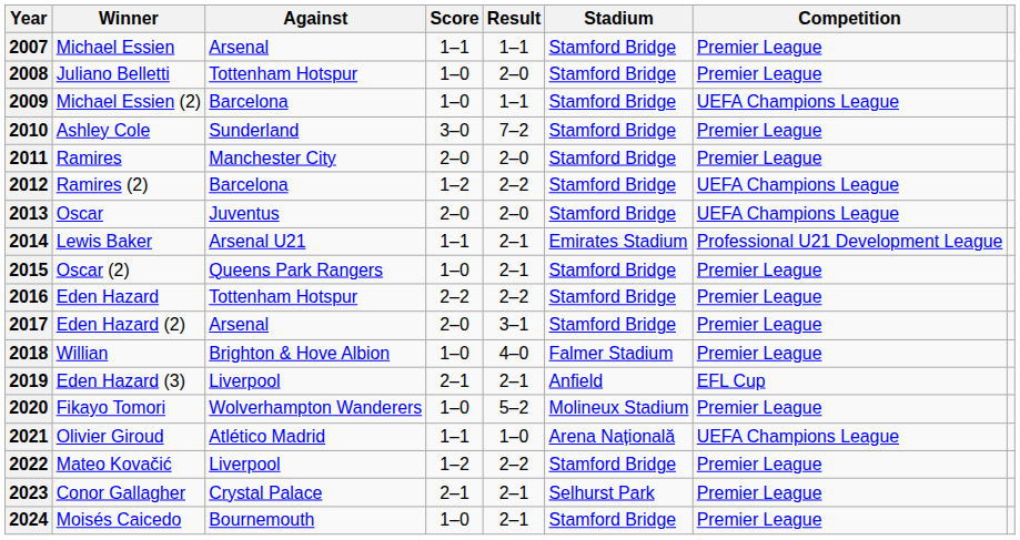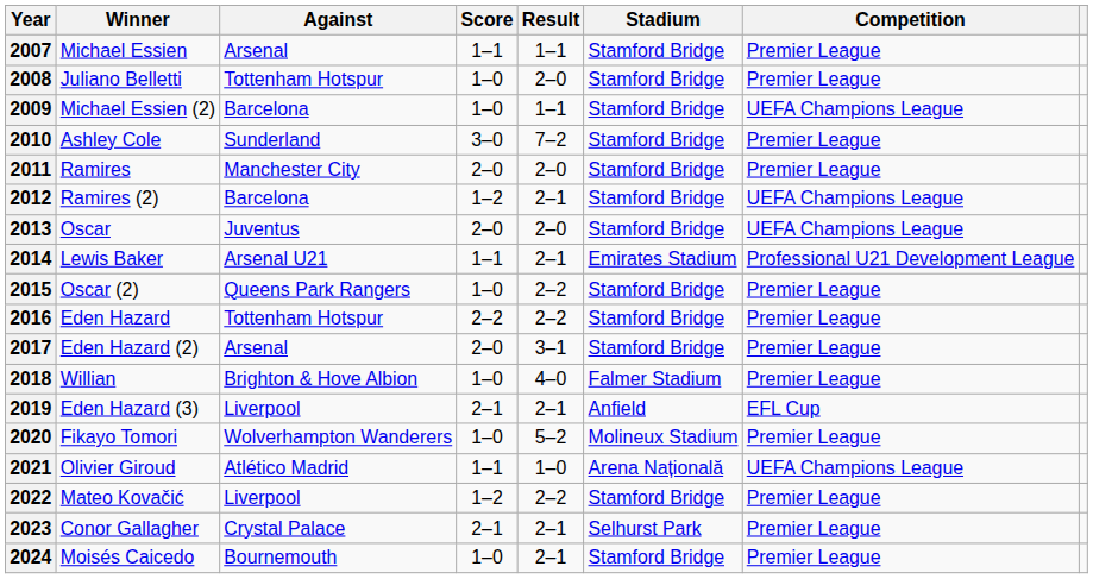 <table class="wikitable plainrowheaders">
 <tr>
 <th scope="col">Year</th>
 <th scope="col">Winner</th>
 <th scope="col">Against</th>
 <th scope="col">Score</th>
 <th scope="col">Result</th>
 <th scope="col">Stadium</th>
 <th scope="col">Competition</th>
 <th scope="col" class="unsortable"></th>
 </tr>
 <tr>
 <th scope="row">2007</th>
 <td> <a href='#'>Michael Essien</a></td>
 <td> <a href='#'>Arsenal</a></td>
 <td style="text-align:center;">1–1</td>
 <td style="text-align:center;">1–1</td>
 <td><a href='#'>Stamford Bridge</a></td>
 <td><a href='#'>Premier League</a></td>
 <td style="text-align:center;"></td>
 </tr>
 <tr>
 <th scope="row">2008</th>
 <td> <a href='#'>Juliano Belletti</a></td>
 <td> <a href='#'>Tottenham Hotspur</a></td>
 <td style="text-align:center;">1–0</td>
 <td style="text-align:center;">2–0</td>
 <td><a href='#'>Stamford Bridge</a></td>
 <td><a href='#'>Premier League</a></td>
 <td style="text-align:center;"></td>
 </tr>
 <tr>
 <th scope="row">2009</th>
 <td> <a href='#'>Michael Essien</a> (2)</td>
 <td> <a href='#'>Barcelona</a></td>
 <td style="text-align:center;">1–0</td>
 <td style="text-align:center;">1–1</td>
 <td><a href='#'>Stamford Bridge</a></td>
 <td><a href='#'>UEFA Champions League</a></td>
 <td style="text-align:center;"></td>
 </tr>
 <tr>
 <th scope="row">2010</th>
 <td> <a href='#'>Ashley Cole</a></td>
 <td> <a href='#'>Sunderland</a></td>
 <td style="text-align:center;">3–0</td>
 <td style="text-align:center;">7–2</td>
 <td><a href='#'>Stamford Bridge</a></td>
 <td><a href='#'>Premier League</a></td>
 <td style="text-align:center;"></td>
 </tr>
 <tr>
 <th scope="row">2011</th>
 <td> <a href='#'>Ramires</a></td>
 <td> <a href='#'>Manchester City</a></td>
 <td style="text-align:center;">2–0</td>
 <td style="text-align:center;">2–0</td>
 <td><a href='#'>Stamford Bridge</a></td>
 <td><a href='#'>Premier League</a></td>
 <td style="text-align:center;"></td>
 </tr>
 <tr>
 <th scope="row">2012</th>
 <td> <a href='#'>Ramires</a> (2)</td>
 <td> <a href='#'>Barcelona</a></td>
 <td style="text-align:center;">1–2</td>
-<td style="text-align:center;">2–2</td>
+<td style="text-align:center;">2–1</td>
 <td><a href='#'>Stamford Bridge</a></td>
 <td><a href='#'>UEFA Champions League</a></td>
 <td style="text-align:center;"></td>
 </tr>
 <tr>
 <th scope="row">2013</th>
 <td> <a href='#'>Oscar</a></td>
 <td> <a href='#'>Juventus</a></td>
 <td style="text-align:center;">2–0</td>
 <td style="text-align:center;">2–0</td>
 <td><a href='#'>Stamford Bridge</a></td>
 <td><a href='#'>UEFA Champions League</a></td>
 <td style="text-align:center;"></td>
 </tr>
 <tr>
 <th scope="row">2014</th>
 <td> <a href='#'>Lewis Baker</a></td>
 <td> <a href='#'>Arsenal U21</a></td>
 <td style="text-align:center;">1–1</td>
 <td style="text-align:center;">2–1</td>
 <td><a href='#'>Emirates Stadium</a></td>
 <td><a href='#'>Professional U21 Development League</a></td>
 <td style="text-align:center;"></td>
 </tr>
 <tr>
 <th scope="row">2015</th>
 <td> <a href='#'>Oscar</a> (2)</td>
 <td> <a href='#'>Queens Park Rangers</a></td>
 <td style="text-align:center;">1–0</td>
-<td style="text-align:center;">2–1</td>
+<td style="text-align:center;">2–2</td>
 <td><a href='#'>Stamford Bridge</a></td>
 <td><a href='#'>Premier League</a></td>
 <td style="text-align:center;"></td>
 </tr>
 <tr>
 <th scope="row">2016</th>
 <td> <a href='#'>Eden Hazard</a></td>
 <td> <a href='#'>Tottenham Hotspur</a></td>
 <td style="text-align:center;">2–2</td>
 <td style="text-align:center;">2–2</td>
 <td><a href='#'>Stamford Bridge</a></td>
 <td><a href='#'>Premier League</a></td>
 <td style="text-align:center;"></td>
 </tr>
 <tr>
 <th scope="row">2017</th>
 <td> <a href='#'>Eden Hazard</a> (2)</td>
 <td> <a href='#'>Arsenal</a></td>
 <td style="text-align:center;">2–0</td>
 <td style="text-align:center;">3–1</td>
 <td><a href='#'>Stamford Bridge</a></td>
 <td><a href='#'>Premier League</a></td>
 <td style="text-align:center;"></td>
 </tr>
 <tr>
 <th scope="row">2018</th>
 <td> <a href='#'>Willian</a></td>
 <td> <a href='#'>Brighton & Hove Albion</a></td>
 <td style="text-align:center;">1–0</td>
 <td style="text-align:center;">4–0</td>
 <td><a href='#'>Falmer Stadium</a></td>
 <td><a href='#'>Premier League</a></td>
 <td style="text-align:center;"></td>
 </tr>
 <tr>
 <th scope="row">2019</th>
 <td> <a href='#'>Eden Hazard</a> (3)</td>
 <td> <a href='#'>Liverpool</a></td>
 <td style="text-align:center;">2–1</td>
 <td style="text-align:center;">2–1</td>
 <td><a href='#'>Anfield</a></td>
 <td><a href='#'>EFL Cup</a></td>
 <td style="text-align:center;"></td>
 </tr>
 <tr>
 <th scope="row">2020</th>
 <td> <a href='#'>Fikayo Tomori</a></td>
 <td> <a href='#'>Wolverhampton Wanderers</a></td>
 <td style="text-align:center;">1–0</td>
 <td style="text-align:center;">5–2</td>
 <td><a href='#'>Molineux Stadium</a></td>
 <td><a href='#'>Premier League</a></td>
 <td style="text-align:center;"></td>
 </tr>
 <tr>
 <th scope="row">2021</th>
 <td> <a href='#'>Olivier Giroud</a></td>
 <td> <a href='#'>Atlético Madrid</a></td>
 <td style="text-align:center;">1–1</td>
 <td style="text-align:center;">1–0</td>
 <td><a href='#'>Arena Națională</a></td>
 <td><a href='#'>UEFA Champions League</a></td>
 <td style="text-align:center;"></td>
 </tr>
 <tr>
 <th scope="row">2022</th>
 <td> <a href='#'>Mateo Kovačić</a></td>
 <td> <a href='#'>Liverpool</a></td>
 <td style="text-align:center;">1–2</td>
 <td style="text-align:center;">2–2</td>
 <td><a href='#'>Stamford Bridge</a></td>
 <td><a href='#'>Premier League</a></td>
 <td style="text-align:center;"></td>
 </tr>
 <tr>
 <th scope="row">2023</th>
 <td> <a href='#'>Conor Gallagher</a></td>
 <td> <a href='#'>Crystal Palace</a></td>
 <td style="text-align:center;">2–1</td>
 <td style="text-align:center;">2–1</td>
 <td><a href='#'>Selhurst Park</a></td>
 <td><a href='#'>Premier League</a></td>
 <td style="text-align:center;"></td>
 </tr>
 <tr>
 <th scope="row">2024</th>
 <td> <a href='#'>Moisés Caicedo</a></td>
 <td> <a href='#'>Bournemouth</a></td>
 <td style="text-align:center;">1–0</td>
 <td style="text-align:center;">2–1</td>
 <td><a href='#'>Stamford Bridge</a></td>
 <td><a href='#'>Premier League</a></td>
 <td style="text-align:center;"></td>
 </tr>
 </table>
